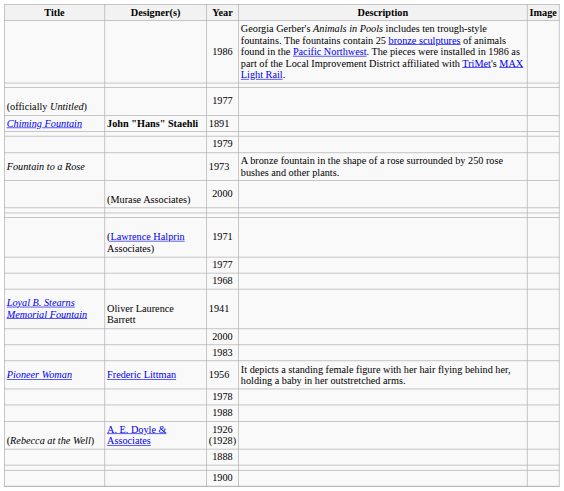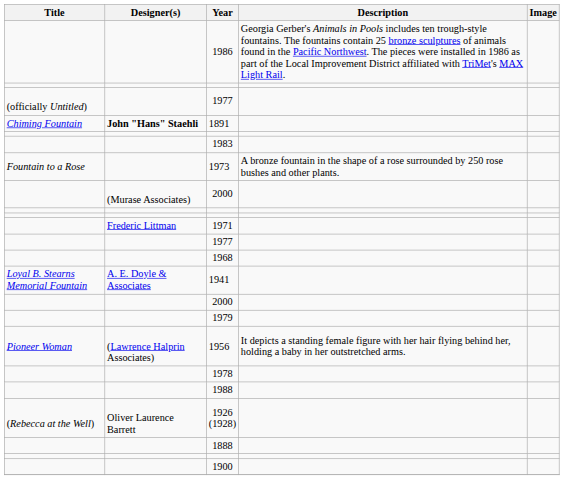 <table class="wikitable sortable">
 <tr>
 <th width=20%>Title</th>
 <th width=20%>Designer(s)</th>
 <th>Year</th>
 <th width=60%>Description</th>
 <th width=100px class=unsortable>Image</th>
 </tr>
 <tr>
 <td></td>
 <td></td>
 <td align="center">1986</td>
 <td>Georgia Gerber's <em>Animals in Pools</em> includes ten trough-style fountains. The fountains contain 25 <a href='#'>bronze sculptures</a> of animals found in the <a href='#'>Pacific Northwest</a>.  The pieces were installed in 1986 as part of the Local Improvement District affiliated with <a href='#'>TriMet</a>'s <a href='#'>MAX Light Rail</a>.</td>
 <td></td>
 </tr>
 <tr>
 <td></td>
 <td></td>
 <td align="center"></td>
 <td></td>
 <td></td>
 </tr>
 <tr>
 <td><br>(officially <em>Untitled</em>)</td>
 <td></td>
 <td align="center">1977</td>
 <td></td>
 <td></td>
 </tr>
 <tr>
 <td><em><a href='#'>Chiming Fountain</a></em></td>
 <td><strong>John "Hans" Staehli</strong></td>
 <td>1891</td>
 <td></td>
 <td></td>
 </tr>
 <tr>
 <td></td>
 <td></td>
 <td align="center"></td>
 <td></td>
 <td></td>
 </tr>
 <tr>
 <td></td>
 <td></td>
-<td align="center">1979</td>
+<td align="center">1983</td>
 <td></td>
 <td></td>
 </tr>
 <tr>
 <td><em>Fountain to a Rose</em></td>
 <td></td>
 <td>1973</td>
 <td>A bronze fountain in the shape of a rose surrounded by 250 rose bushes and other plants.</td>
 <td></td>
 </tr>
 <tr>
 <td></td>
 <td><br>(Murase Associates)</td>
 <td align="center">2000</td>
 <td></td>
 <td></td>
 </tr>
 <tr>
 <td></td>
 <td></td>
 <td></td>
 <td></td>
 <td></td>
 </tr>
 <tr>
 <td></td>
 <td></td>
 <td></td>
 <td></td>
 <td></td>
 </tr>
 <tr>
 <td></td>
-<td><br>(<a href='#'>Lawrence Halprin</a> Associates)</td>
+<td><a href='#'>Frederic Littman</a></td>
 <td align="center">1971</td>
 <td></td>
 <td></td>
 </tr>
 <tr>
 <td></td>
 <td></td>
 <td align="center">1977</td>
 <td></td>
 <td></td>
 </tr>
 <tr>
 <td></td>
 <td></td>
 <td align="center">1968</td>
 <td></td>
 <td></td>
 </tr>
 <tr>
 <td><em><a href='#'>Loyal B. Stearns Memorial Fountain</a></em></td>
-<td><br>Oliver Laurence Barrett</td>
+<td><a href='#'>A. E. Doyle & Associates</a></td>
 <td>1941</td>
 <td></td>
 <td></td>
 </tr>
 <tr>
 <td></td>
 <td></td>
 <td align="center">2000</td>
 <td></td>
 <td></td>
 </tr>
 <tr>
 <td></td>
 <td></td>
-<td align="center">1983</td>
+<td align="center">1979</td>
 <td></td>
 <td></td>
 </tr>
 <tr>
 <td><a href='#'><em>Pioneer Woman</em></a></td>
-<td><a href='#'>Frederic Littman</a></td>
+<td><br>(<a href='#'>Lawrence Halprin</a> Associates)</td>
 <td>1956</td>
 <td>It depicts a standing female figure with her hair flying behind her, holding a baby in her outstretched arms.</td>
 <td></td>
 </tr>
 <tr>
 <td></td>
 <td></td>
 <td align="center">1978</td>
 <td></td>
 <td></td>
 </tr>
 <tr>
 <td></td>
 <td></td>
 <td align="center">1988</td>
 <td></td>
 <td></td>
 </tr>
 <tr>
 <td><br>(<em>Rebecca at the Well</em>)</td>
-<td><a href='#'>A. E. Doyle & Associates</a></td>
+<td><br>Oliver Laurence Barrett</td>
 <td align="center">1926<br>(1928)</td>
 <td></td>
 <td></td>
 </tr>
 <tr>
 <td></td>
 <td></td>
 <td align="center">1888</td>
 <td></td>
 <td></td>
 </tr>
 <tr>
 <td></td>
 <td></td>
 <td align="center"></td>
 <td></td>
 <td></td>
 </tr>
 <tr>
 <td></td>
 <td></td>
 <td align="center">1900</td>
 <td></td>
 <td></td>
 </tr>
 <tr>
 </tr>
 </table>
